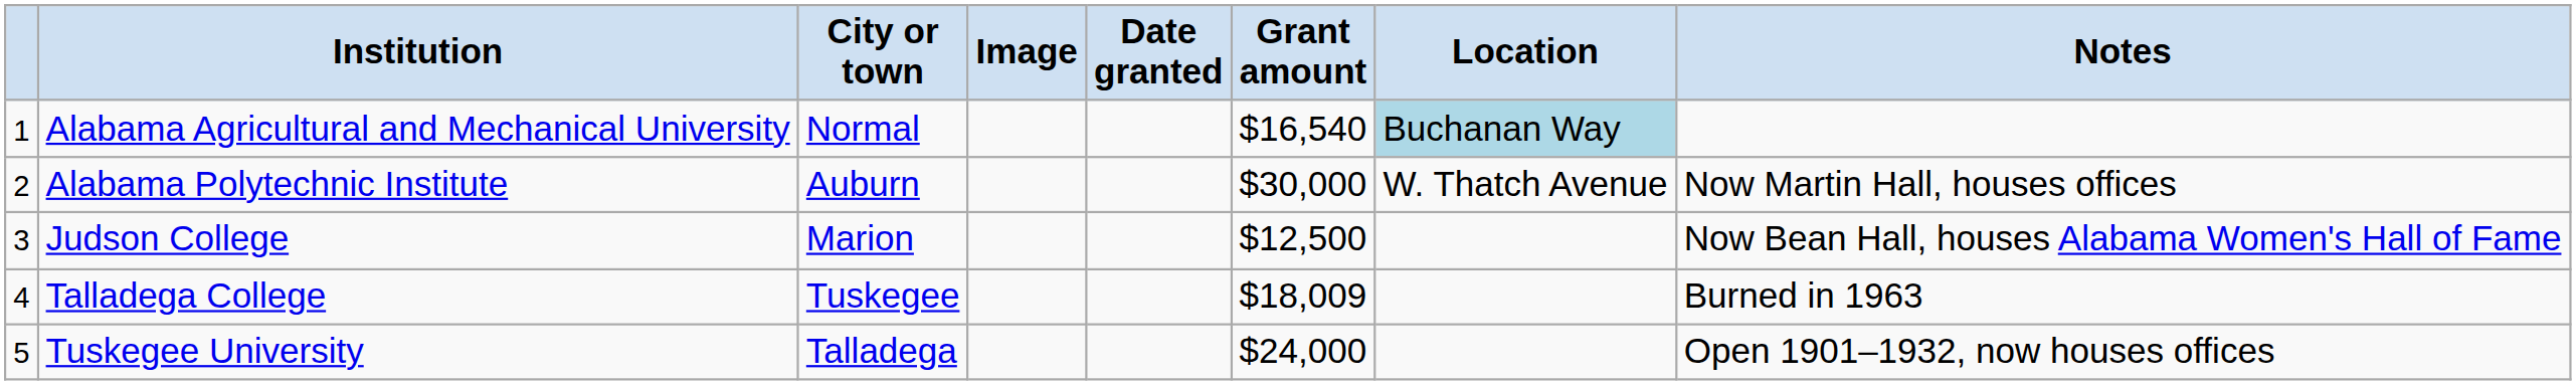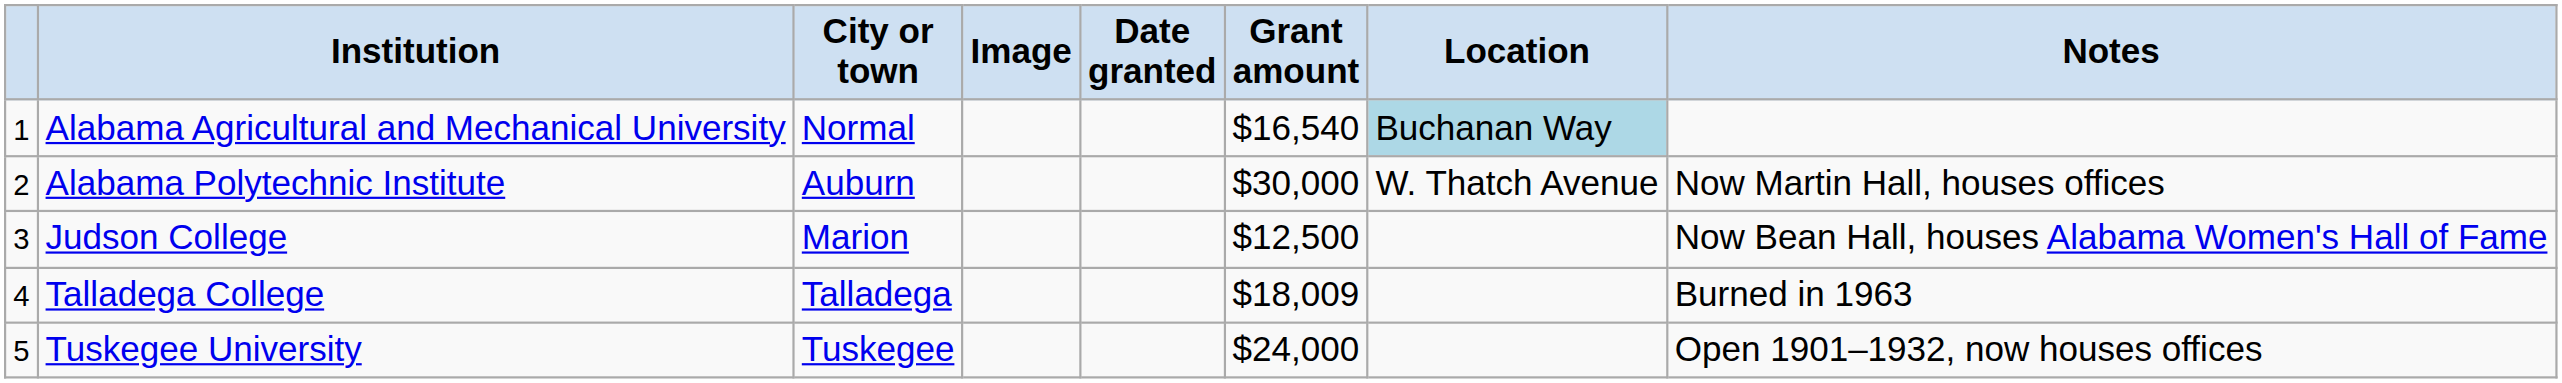 <table class="wikitable sortable" align="center">
 <tr>
 <th style="background-color:#CEE0F2;"></th>
 <th style="background-color:#CEE0F2;">Institution</th>
 <th style="background-color:#CEE0F2;">City or<br>town</th>
 <th style="background-color:#CEE0F2;" class="unsortable">Image</th>
 <th style="background-color:#CEE0F2;">Date<br>granted</th>
 <th style="background-color:#CEE0F2;">Grant<br>amount</th>
 <th style="background-color:#CEE0F2;">Location</th>
 <th style="background-color:#CEE0F2;">Notes</th>
 </tr>
 <tr ->
 <td><small>1</small></td>
 <td><a href='#'>Alabama Agricultural and Mechanical University</a></td>
 <td><a href='#'>Normal</a></td>
 <td></td>
 <td></td>
 <td align=right>$16,540</td>
 <td style="background: lightblue;">Buchanan Way<br><small></small></td>
 <td></td>
 </tr>
 <tr ->
 <td><small>2</small></td>
 <td><a href='#'>Alabama Polytechnic Institute</a></td>
 <td><a href='#'>Auburn</a></td>
 <td></td>
 <td></td>
 <td align=right>$30,000</td>
 <td>W. Thatch Avenue<br><small></small></td>
 <td>Now Martin Hall, houses offices</td>
 </tr>
 <tr ->
 <td><small>3</small></td>
 <td><a href='#'>Judson College</a></td>
 <td><a href='#'>Marion</a></td>
 <td></td>
 <td></td>
 <td align=right>$12,500</td>
 <td></td>
 <td>Now Bean Hall, houses <a href='#'>Alabama Women's Hall of Fame</a></td>
 </tr>
 <tr ->
 <td align=center><small>4</small></td>
 <td><a href='#'>Talladega College</a></td>
-<td><a href='#'>Tuskegee</a></td>
+<td><a href='#'>Talladega</a></td>
 <td></td>
 <td></td>
 <td align=right>$18,009</td>
 <td></td>
 <td>Burned in 1963</td>
 </tr>
 <tr ->
 <td align=center><small>5</small></td>
 <td><a href='#'>Tuskegee University</a></td>
-<td><a href='#'>Talladega</a></td>
+<td><a href='#'>Tuskegee</a></td>
 <td></td>
 <td></td>
 <td align=right>$24,000</td>
 <td></td>
 <td>Open 1901–1932, now houses offices</td>
 </tr>
 </table>
